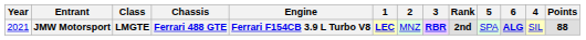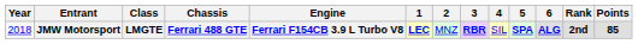 <table class="wikitable" style="text-align:center; font-size:85%">
 <tr>
 <th>Year</th>
 <th>Entrant</th>
 <th>Class</th>
 <th>Chassis</th>
 <th>Engine</th>
 <th>1</th>
 <th>2</th>
 <th>3</th>
-<th>Rank</th>
+<th>4</th>
 <th>5</th>
 <th>6</th>
-<th>4</th>
+<th>Rank</th>
 <th>Points</th>
 </tr>
 <tr>
-<td><a href='#'>2021</a></td>
+<td><a href='#'>2018</a></td>
 <th nowrap>JMW Motorsport</th>
 <th>LMGTE</th>
 <th nowrap><a href='#'>Ferrari 488 GTE</a></th>
 <th nowrap><a href='#'>Ferrari F154CB</a> 3.9 L Turbo V8</th>
 <td style="background:#FFFFBF;"><strong><a href='#'>LEC</a><br></strong></td>
 <td style="background:#DFFFDF;"><a href='#'>MNZ</a><br></td>
 <td style="background:#EFCFFF;"><strong><a href='#'>RBR</a></strong><br></td>
+<td style="background:#FFFFBF;"><a href='#'>SIL</a><br></td>
+<td style="background:#DFFFDF;"><strong><a href='#'>SPA</a><br></strong></td>
+<td style="background:#DFDFDF;"><strong><a href='#'>ALG</a></strong><br></td>
 <th style="background:#DFDFDF;">2nd</th>
-<td style="background:#DFFFDF;"><a href='#'>SPA</a><br></td>
-<td style="background:#DFDFDF;"><strong><a href='#'>ALG</a></strong><br></td>
-<td style="background:#FFFFBF;"><a href='#'>SIL</a><br></td>
-<th style="background:#DFDFDF;">88</th>
+<th style="background:#DFDFDF;">85</th>
 </tr>
 </table>
